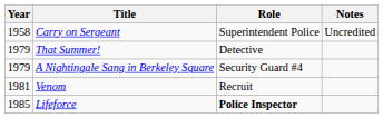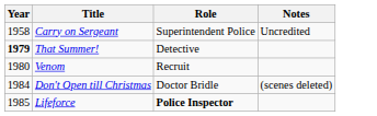 <table class="wikitable">
 <tr>
 <th>Year</th>
 <th>Title</th>
 <th>Role</th>
 <th>Notes</th>
 </tr>
 <tr>
 <td>1958</td>
 <td><em><a href='#'>Carry on Sergeant</a></em></td>
 <td>Superintendent Police</td>
 <td>Uncredited</td>
 </tr>
 <tr>
-<td>1979</td>
+<td><strong>1979</strong></td>
 <td><em><a href='#'>That Summer!</a></em></td>
 <td>Detective</td>
 <td></td>
 </tr>
 <tr>
-<td>1979</td>
-<td><em><a href='#'>A Nightingale Sang in Berkeley Square</a></em></td>
-<td>Security Guard #4</td>
+<td>1980</td>
+<td><em><a href='#'>Venom</a></em></td>
+<td>Recruit</td>
 <td></td>
 </tr>
 <tr>
-<td>1981</td>
-<td><em><a href='#'>Venom</a></em></td>
-<td>Recruit</td>
-<td></td>
+<td>1984</td>
+<td><em><a href='#'>Don't Open till Christmas</a></em></td>
+<td>Doctor Bridle</td>
+<td>(scenes deleted)</td>
 </tr>
 <tr>
 <td>1985</td>
 <td><em><a href='#'>Lifeforce</a></em></td>
 <td><strong>Police Inspector</strong></td>
 <td></td>
 </tr>
 </table>
